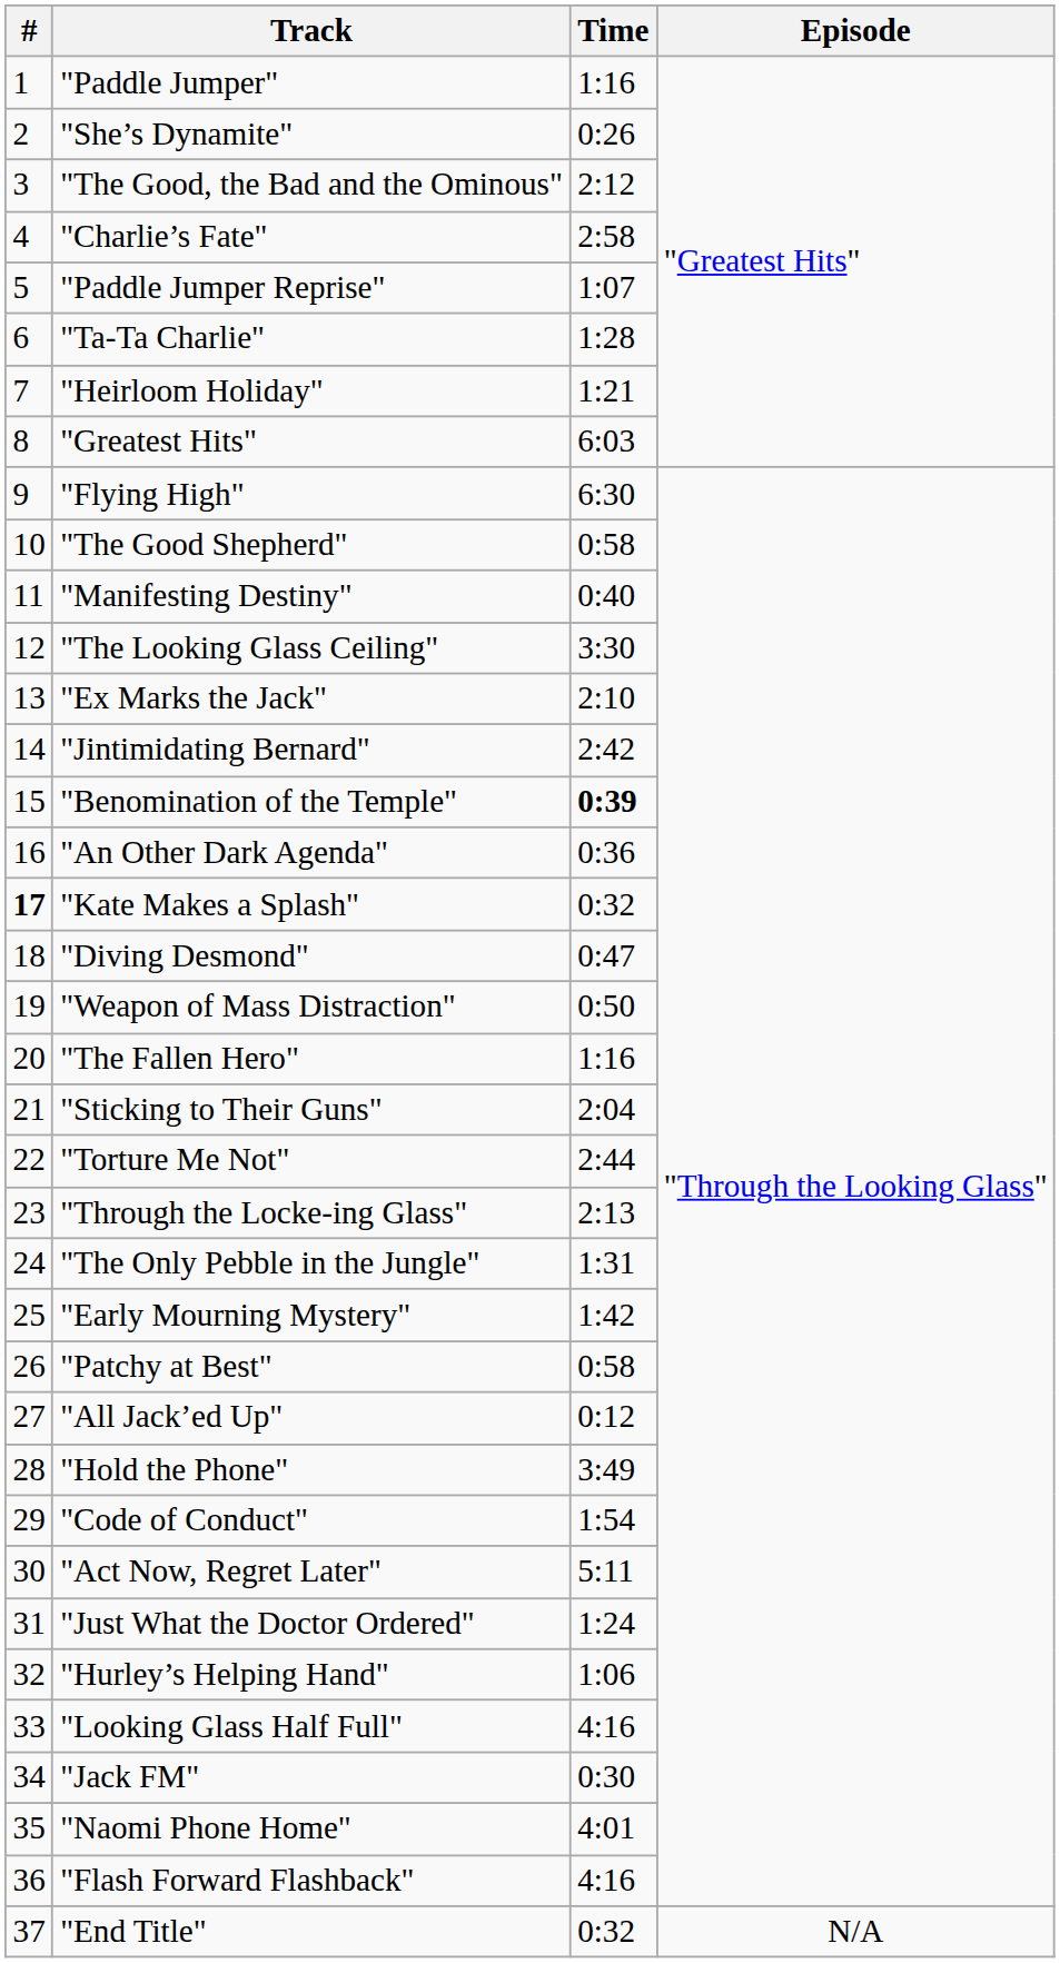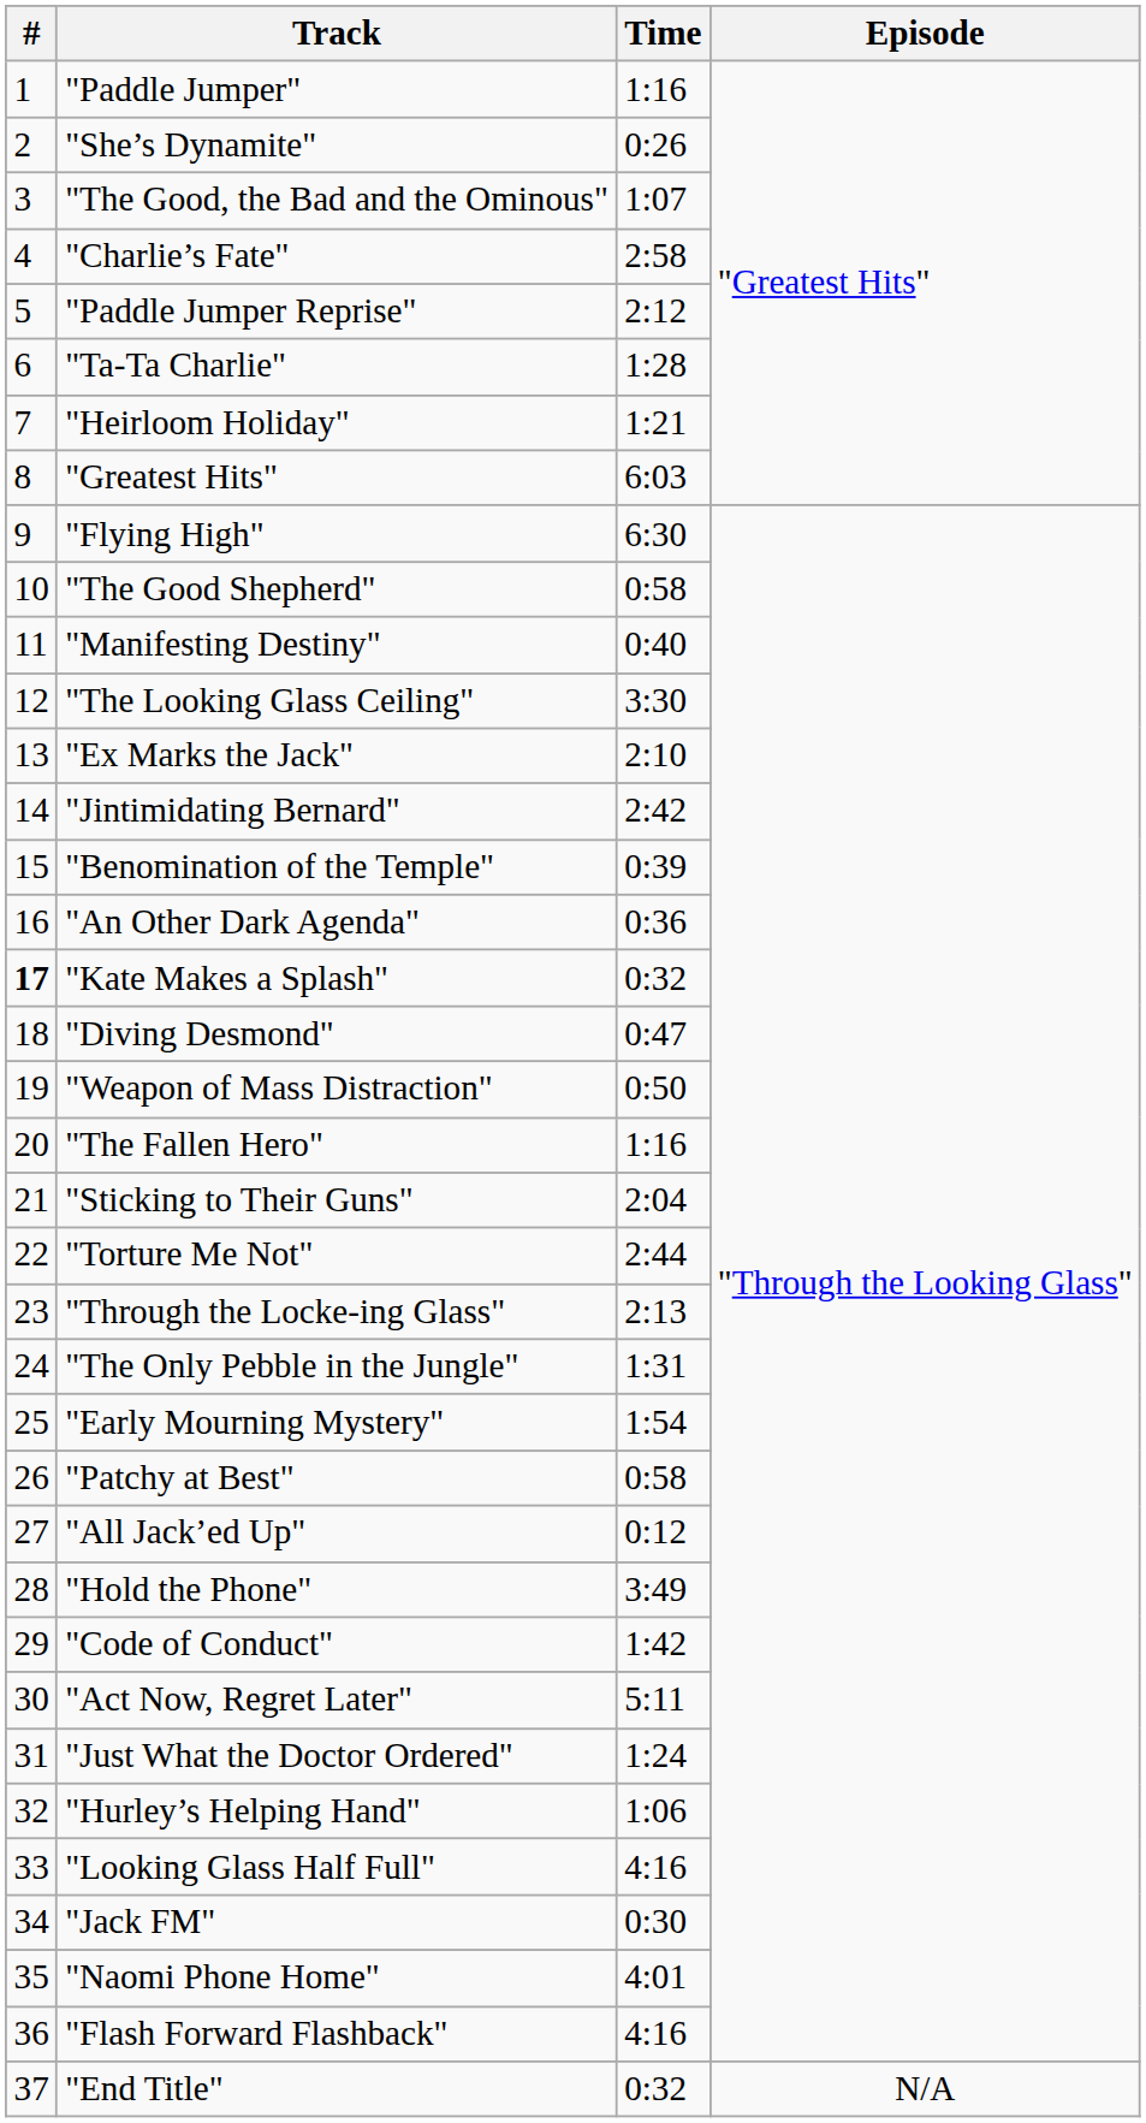 <table class="wikitable">
 <tr>
 <th>#</th>
 <th>Track</th>
 <th>Time</th>
 <th>Episode</th>
 </tr>
 <tr>
 <td>1</td>
 <td>"Paddle Jumper"</td>
 <td>1:16</td>
 <td rowspan="8">"<a href='#'>Greatest Hits</a>"</td>
 </tr>
 <tr>
 <td>2</td>
 <td>"She’s Dynamite"</td>
 <td>0:26</td>
 </tr>
 <tr>
 <td>3</td>
 <td>"The Good, the Bad and the Ominous"</td>
-<td>2:12</td>
+<td>1:07</td>
 </tr>
 <tr>
 <td>4</td>
 <td>"Charlie’s Fate"</td>
 <td>2:58</td>
 </tr>
 <tr>
 <td>5</td>
 <td>"Paddle Jumper Reprise"</td>
-<td>1:07</td>
+<td>2:12</td>
 </tr>
 <tr>
 <td>6</td>
 <td>"Ta-Ta Charlie"</td>
 <td>1:28</td>
 </tr>
 <tr>
 <td>7</td>
 <td>"Heirloom Holiday"</td>
 <td>1:21</td>
 </tr>
 <tr>
 <td>8</td>
 <td>"Greatest Hits"</td>
 <td>6:03</td>
 </tr>
 <tr>
 <td>9</td>
 <td>"Flying High"</td>
 <td>6:30</td>
 <td rowspan="28">"<a href='#'>Through the Looking Glass</a>"</td>
 </tr>
 <tr>
 <td>10</td>
 <td>"The Good Shepherd"</td>
 <td>0:58</td>
 </tr>
 <tr>
 <td>11</td>
 <td>"Manifesting Destiny"</td>
 <td>0:40</td>
 </tr>
 <tr>
 <td>12</td>
 <td>"The Looking Glass Ceiling"</td>
 <td>3:30</td>
 </tr>
 <tr>
 <td>13</td>
 <td>"Ex Marks the Jack"</td>
 <td>2:10</td>
 </tr>
 <tr>
 <td>14</td>
 <td>"Jintimidating Bernard"</td>
 <td>2:42</td>
 </tr>
 <tr>
 <td>15</td>
 <td>"Benomination of the Temple"</td>
-<td><strong>0:39</strong></td>
+<td>0:39</td>
 </tr>
 <tr>
 <td>16</td>
 <td>"An Other Dark Agenda"</td>
 <td>0:36</td>
 </tr>
 <tr>
 <td><strong>17</strong></td>
 <td>"Kate Makes a Splash"</td>
 <td>0:32</td>
 </tr>
 <tr>
 <td>18</td>
 <td>"Diving Desmond"</td>
 <td>0:47</td>
 </tr>
 <tr>
 <td>19</td>
 <td>"Weapon of Mass Distraction"</td>
 <td>0:50</td>
 </tr>
 <tr>
 <td>20</td>
 <td>"The Fallen Hero"</td>
 <td>1:16</td>
 </tr>
 <tr>
 <td>21</td>
 <td>"Sticking to Their Guns"</td>
 <td>2:04</td>
 </tr>
 <tr>
 <td>22</td>
 <td>"Torture Me Not"</td>
 <td>2:44</td>
 </tr>
 <tr>
 <td>23</td>
 <td>"Through the Locke-ing Glass"</td>
 <td>2:13</td>
 </tr>
 <tr>
 <td>24</td>
 <td>"The Only Pebble in the Jungle"</td>
 <td>1:31</td>
 </tr>
 <tr>
 <td>25</td>
 <td>"Early Mourning Mystery"</td>
-<td>1:42</td>
+<td>1:54</td>
 </tr>
 <tr>
 <td>26</td>
 <td>"Patchy at Best"</td>
 <td>0:58</td>
 </tr>
 <tr>
 <td>27</td>
 <td>"All Jack’ed Up"</td>
 <td>0:12</td>
 </tr>
 <tr>
 <td>28</td>
 <td>"Hold the Phone"</td>
 <td>3:49</td>
 </tr>
 <tr>
 <td>29</td>
 <td>"Code of Conduct"</td>
-<td>1:54</td>
+<td>1:42</td>
 </tr>
 <tr>
 <td>30</td>
 <td>"Act Now, Regret Later"</td>
 <td>5:11</td>
 </tr>
 <tr>
 <td>31</td>
 <td>"Just What the Doctor Ordered"</td>
 <td>1:24</td>
 </tr>
 <tr>
 <td>32</td>
 <td>"Hurley’s Helping Hand"</td>
 <td>1:06</td>
 </tr>
 <tr>
 <td>33</td>
 <td>"Looking Glass Half Full"</td>
 <td>4:16</td>
 </tr>
 <tr>
 <td>34</td>
 <td>"Jack FM"</td>
 <td>0:30</td>
 </tr>
 <tr>
 <td>35</td>
 <td>"Naomi Phone Home"</td>
 <td>4:01</td>
 </tr>
 <tr>
 <td>36</td>
 <td>"Flash Forward Flashback"</td>
 <td>4:16</td>
 </tr>
 <tr>
 <td>37</td>
 <td>"End Title"</td>
 <td>0:32</td>
 <td align="center">N/A</td>
 </tr>
 </table>
